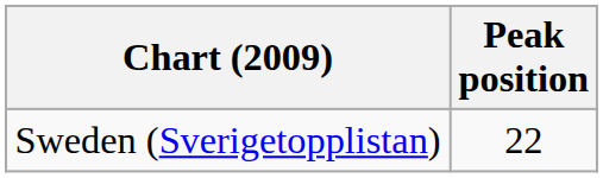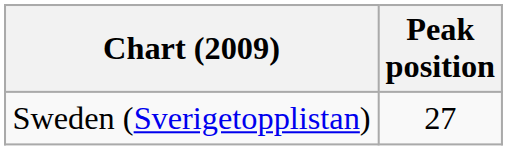 <table class="wikitable plainrowheaders">
 <tr>
 <th>Chart (2009)</th>
 <th>Peak<br> position</th>
 </tr>
 <tr>
 <td>Sweden (<a href='#'>Sverigetopplistan</a>)</td>
-<td align="center">22</td>
+<td align="center">27</td>
 </tr>
 </table>
